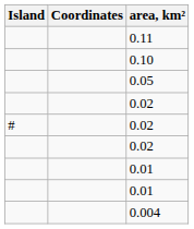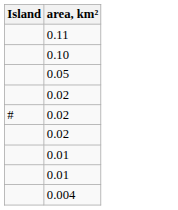 <table class="wikitable sortable">
 <tr>
 <th>Island</th>
-<th>Coordinates</th>
 <th>area, km²</th>
 </tr>
 <tr>
-<td></td>
 <td></td>
 <td>0.11</td>
 </tr>
 <tr>
 <td></td>
-<td></td>
 <td>0.10</td>
 </tr>
 <tr>
-<td></td>
 <td></td>
 <td>0.05</td>
 </tr>
 <tr>
 <td></td>
-<td></td>
 <td>0.02</td>
 </tr>
 <tr>
 <td>#</td>
+<td>0.02</td>
+</tr>
+<tr>
 <td></td>
 <td>0.02</td>
 </tr>
 <tr>
 <td></td>
-<td></td>
-<td>0.02</td>
+<td>0.01</td>
 </tr>
 <tr>
-<td></td>
 <td></td>
 <td>0.01</td>
 </tr>
 <tr>
 <td></td>
-<td></td>
-<td>0.01</td>
-</tr>
-<tr>
-<td></td>
-<td></td>
 <td>0.004</td>
 </tr>
 </table>
